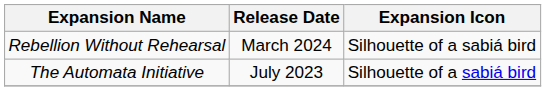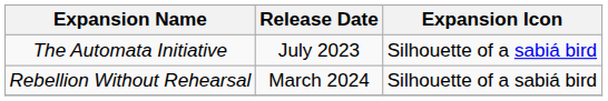 <table class="wikitable" style="text-align:center">
 <tr>
 <th>Expansion Name</th>
 <th>Release Date</th>
 <th>Expansion Icon</th>
 </tr>
 <tr>
+<td><em>The Automata Initiative</em></td>
+<td>July 2023</td>
+<td>Silhouette of a <a href='#'>sabiá bird</a></td>
+</tr>
+<tr>
 <td><em>Rebellion Without Rehearsal</em></td>
 <td>March 2024</td>
 <td>Silhouette of a sabiá bird</td>
 </tr>
 <tr>
-<td><em>The Automata Initiative</em></td>
-<td>July 2023</td>
-<td>Silhouette of a <a href='#'>sabiá bird</a></td>
-</tr>
-<tr>
 </tr>
 </table>
